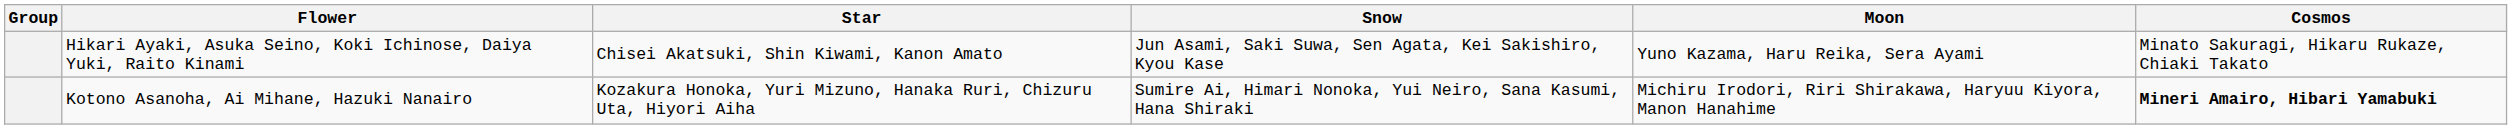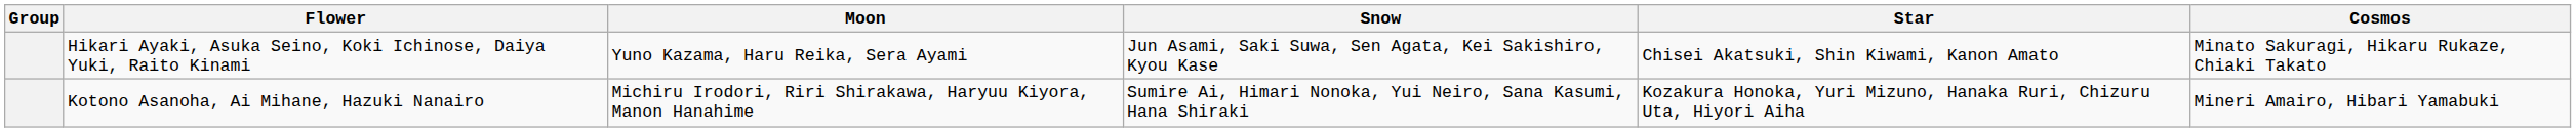 <table class="wikitable">
 <tr>
 <th>Group</th>
 <th>Flower</th>
+<th>Moon</th>
+<th>Snow</th>
 <th>Star</th>
-<th>Snow</th>
-<th>Moon</th>
 <th>Cosmos</th>
 </tr>
 <tr>
 <th></th>
 <td>Hikari Ayaki, Asuka Seino, Koki Ichinose, Daiya Yuki, Raito Kinami</td>
+<td>Yuno Kazama, Haru Reika, Sera Ayami</td>
+<td>Jun Asami, Saki Suwa, Sen Agata, Kei Sakishiro, Kyou Kase</td>
 <td>Chisei Akatsuki, Shin Kiwami, Kanon Amato</td>
-<td>Jun Asami, Saki Suwa, Sen Agata, Kei Sakishiro, Kyou Kase</td>
-<td>Yuno Kazama, Haru Reika, Sera Ayami</td>
 <td>Minato Sakuragi, Hikaru Rukaze, Chiaki Takato</td>
 </tr>
 <tr>
 <th></th>
 <td>Kotono Asanoha, Ai Mihane, Hazuki Nanairo</td>
+<td>Michiru Irodori, Riri Shirakawa, Haryuu Kiyora, Manon Hanahime</td>
+<td>Sumire Ai, Himari Nonoka, Yui Neiro, Sana Kasumi, Hana Shiraki</td>
 <td>Kozakura Honoka, Yuri Mizuno, Hanaka Ruri, Chizuru Uta, Hiyori Aiha</td>
-<td>Sumire Ai, Himari Nonoka, Yui Neiro, Sana Kasumi, Hana Shiraki</td>
-<td>Michiru Irodori, Riri Shirakawa, Haryuu Kiyora, Manon Hanahime</td>
-<td><strong>Mineri Amairo, Hibari Yamabuki</strong></td>
+<td>Mineri Amairo, Hibari Yamabuki</td>
 </tr>
 </table>
